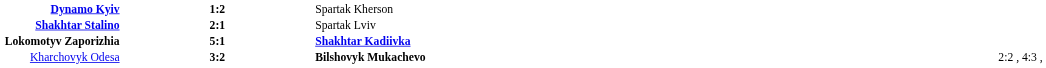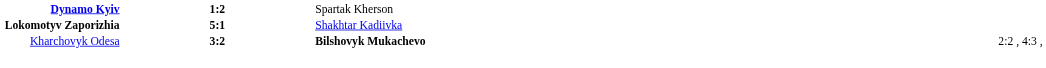 <table width=100% cellspacing=1>
 <tr>
 <th width=20%></th>
 <th width=12%></th>
 <th width=20%></th>
 <th></th>
 </tr>
 <tr style=font-size:90%>
 <td align=right><strong><a href='#'>Dynamo Kyiv</a></strong></td>
 <td align=center><strong>1:2</strong></td>
 <td>Spartak Kherson</td>
 <td align=center></td>
 </tr>
 <tr style=font-size:90%>
-<td align=right><strong><a href='#'>Shakhtar Stalino</a></strong></td>
-<td align=center><strong>2:1</strong></td>
-<td>Spartak Lviv</td>
-<td align=center></td>
-</tr>
-<tr style=font-size:90%>
 <td align=right><strong>Lokomotyv Zaporizhia</strong></td>
 <td align=center><strong>5:1</strong></td>
-<td><strong><a href='#'>Shakhtar Kadiivka</a></strong></td>
+<td><a href='#'>Shakhtar Kadiivka</a></td>
 <td align=center></td>
 </tr>
 <tr style=font-size:90%>
 <td align=right><a href='#'>Kharchovyk Odesa</a></td>
 <td align=center><strong>3:2</strong></td>
 <td><strong>Bilshovyk Mukachevo</strong></td>
 <td align=center>2:2 , 4:3 , </td>
 </tr>
 </table>
